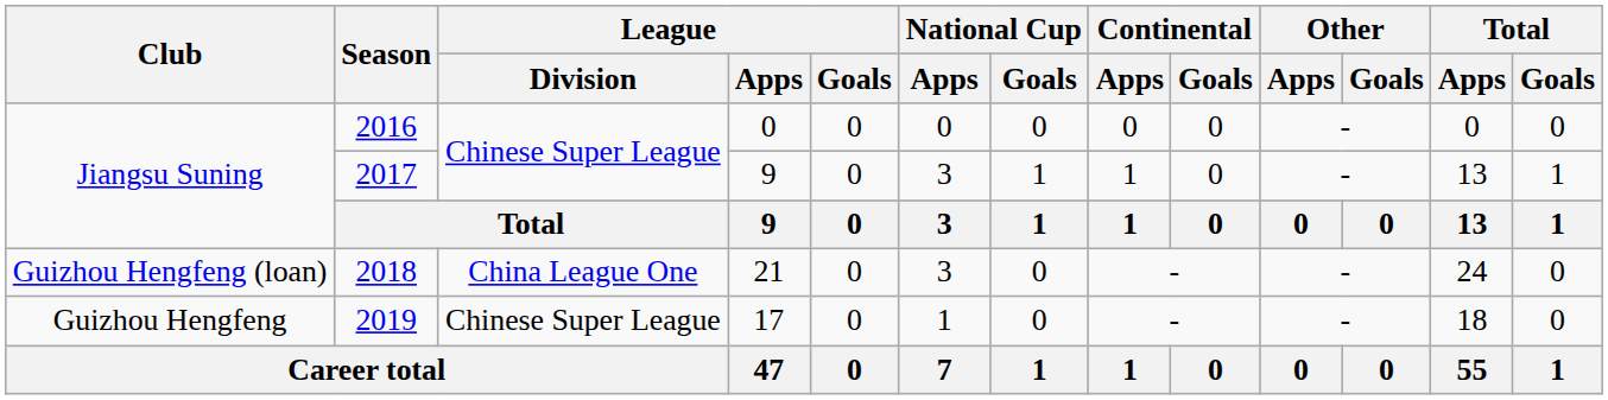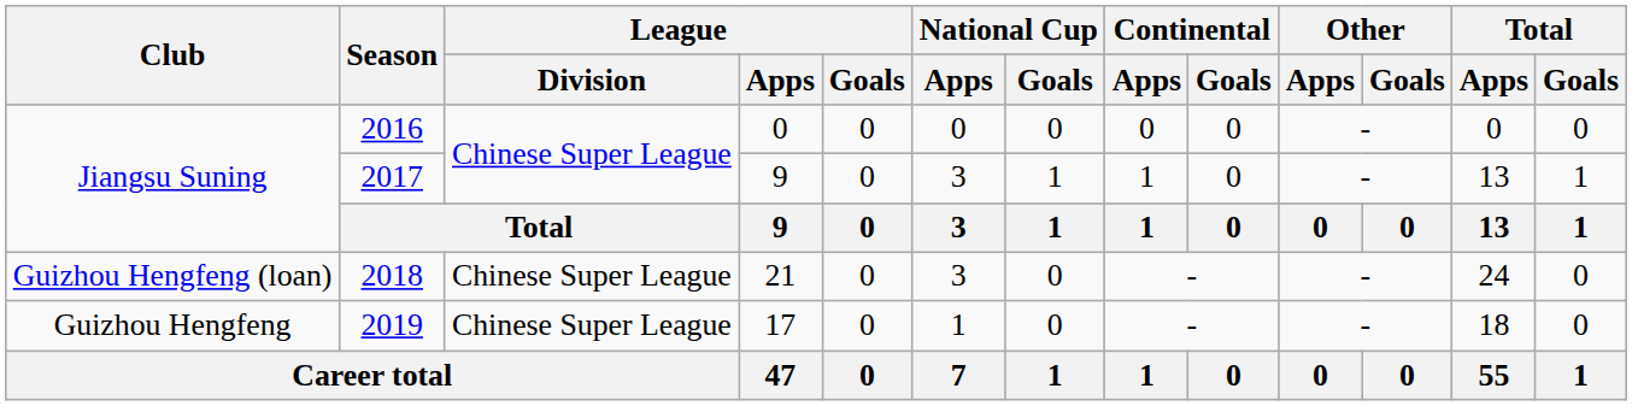 <table class="wikitable" style="text-align: center">
 <tr>
 <th rowspan="2">Club</th>
 <th rowspan="2">Season</th>
 <th colspan="3">League</th>
 <th colspan="2">National Cup</th>
 <th colspan="2">Continental</th>
 <th colspan="2">Other</th>
 <th colspan="2">Total</th>
 </tr>
 <tr>
 <th>Division</th>
 <th>Apps</th>
 <th>Goals</th>
 <th>Apps</th>
 <th>Goals</th>
 <th>Apps</th>
 <th>Goals</th>
 <th>Apps</th>
 <th>Goals</th>
 <th>Apps</th>
 <th>Goals</th>
 </tr>
 <tr>
 <td rowspan=3><a href='#'>Jiangsu Suning</a></td>
 <td><a href='#'>2016</a></td>
 <td rowspan=2><a href='#'>Chinese Super League</a></td>
 <td>0</td>
 <td>0</td>
 <td>0</td>
 <td>0</td>
 <td>0</td>
 <td>0</td>
 <td colspan="2">-</td>
 <td>0</td>
 <td>0</td>
 </tr>
 <tr>
 <td><a href='#'>2017</a></td>
 <td>9</td>
 <td>0</td>
 <td>3</td>
 <td>1</td>
 <td>1</td>
 <td>0</td>
 <td colspan="2">-</td>
 <td>13</td>
 <td>1</td>
 </tr>
 <tr>
 <th colspan="2"><strong>Total</strong></th>
 <th>9</th>
 <th>0</th>
 <th>3</th>
 <th>1</th>
 <th>1</th>
 <th>0</th>
 <th>0</th>
 <th>0</th>
 <th>13</th>
 <th>1</th>
 </tr>
 <tr>
 <td><a href='#'>Guizhou Hengfeng</a> (loan)</td>
 <td><a href='#'>2018</a></td>
-<td><a href='#'>China League One</a></td>
+<td>Chinese Super League</td>
 <td>21</td>
 <td>0</td>
 <td>3</td>
 <td>0</td>
 <td colspan="2">-</td>
 <td colspan="2">-</td>
 <td>24</td>
 <td>0</td>
 </tr>
 <tr>
 <td>Guizhou Hengfeng</td>
 <td><a href='#'>2019</a></td>
 <td>Chinese Super League</td>
 <td>17</td>
 <td>0</td>
 <td>1</td>
 <td>0</td>
 <td colspan="2">-</td>
 <td colspan="2">-</td>
 <td>18</td>
 <td>0</td>
 </tr>
 <tr>
 <th colspan=3>Career total</th>
 <th>47</th>
 <th>0</th>
 <th>7</th>
 <th>1</th>
 <th>1</th>
 <th>0</th>
 <th>0</th>
 <th>0</th>
 <th>55</th>
 <th>1</th>
 </tr>
 </table>
